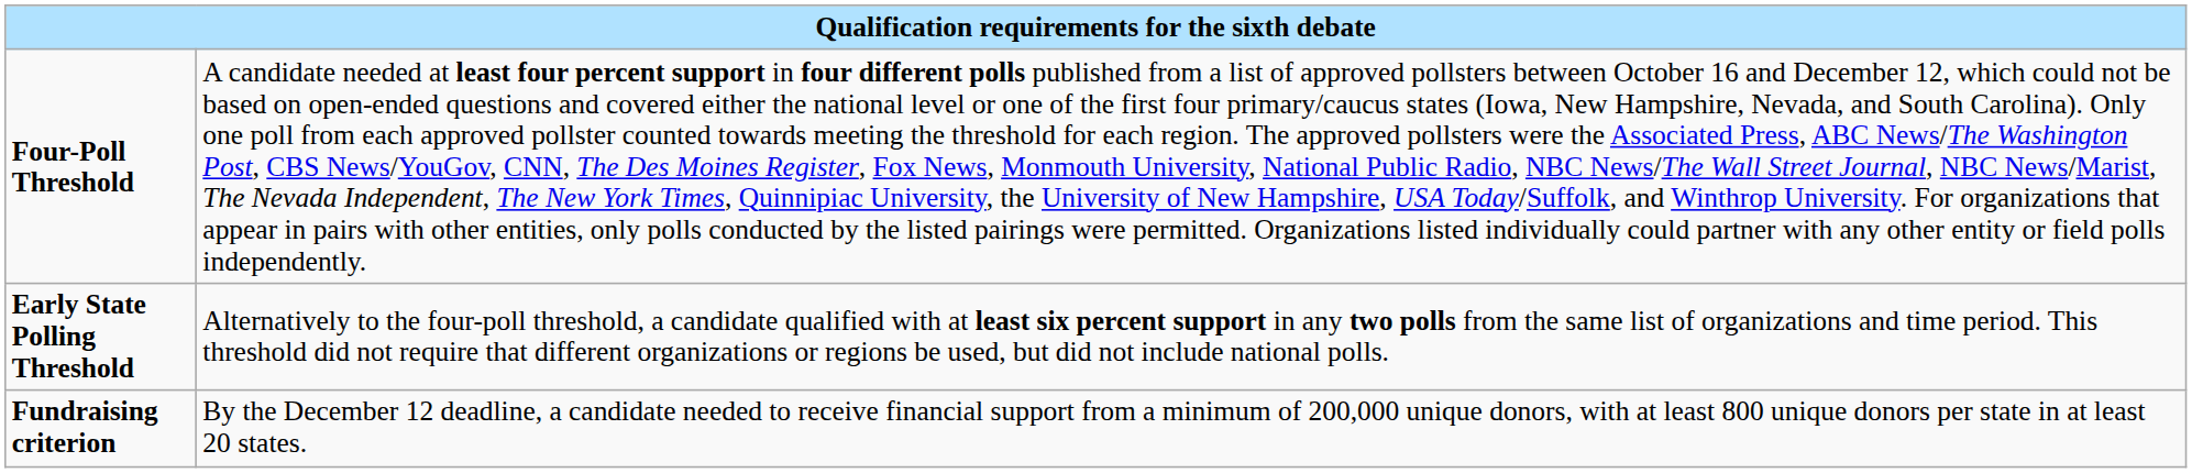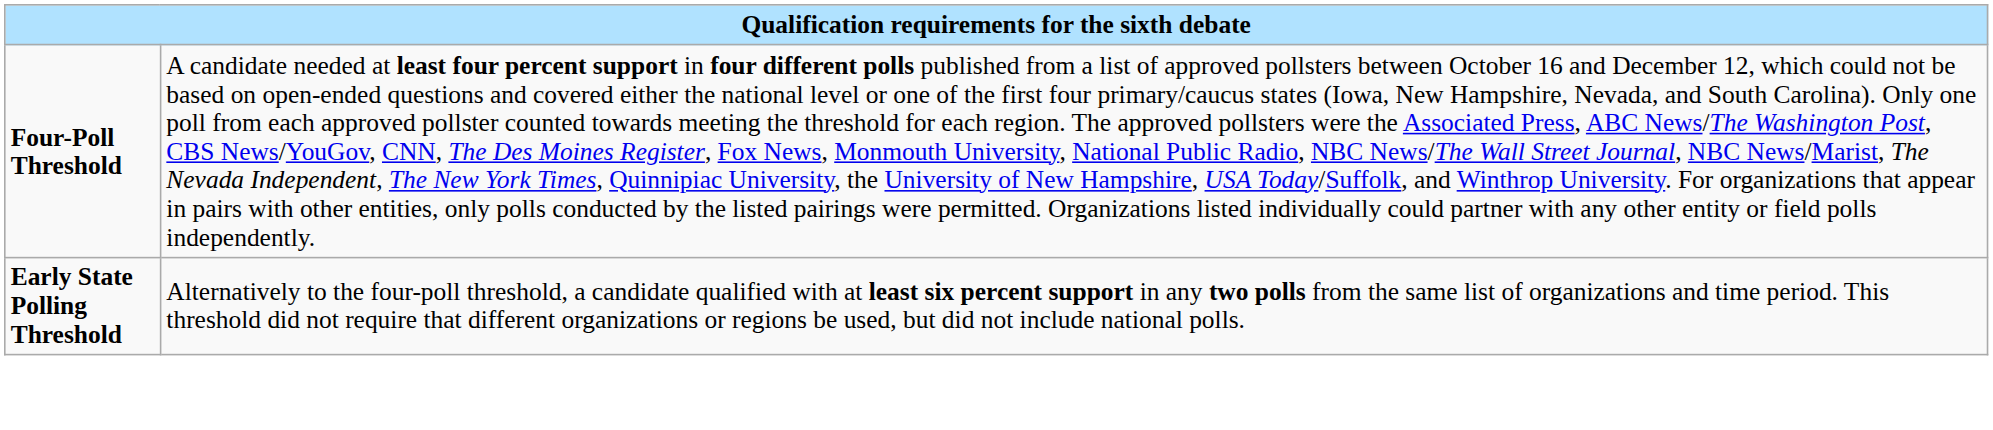 <table class="wikitable collapsible collapsed";">
 <tr>
 <th colspan="2" style="color:black; vertical-align:top; text-align:center; background-color:#B0E2FF;" class="table-no">Qualification requirements for the sixth debate</th>
 </tr>
 <tr>
 <td><strong>Four-Poll Threshold</strong></td>
 <td>A candidate needed at <strong>least four percent support</strong> in <strong>four different polls</strong> published from a list of approved pollsters between October 16 and December 12, which could not be based on open-ended questions and covered either the national level or one of the first four primary/caucus states (Iowa, New Hampshire, Nevada, and South Carolina). Only one poll from each approved pollster counted towards meeting the threshold for each region. The approved pollsters were the <a href='#'>Associated Press</a>, <a href='#'>ABC News</a>/<em><a href='#'>The Washington Post</a></em>, <a href='#'>CBS News</a>/<a href='#'>YouGov</a>, <a href='#'>CNN</a>, <em><a href='#'>The Des Moines Register</a></em>, <a href='#'>Fox News</a>, <a href='#'>Monmouth University</a>, <a href='#'>National Public Radio</a>, <a href='#'>NBC News</a>/<em><a href='#'>The Wall Street Journal</a></em>, <a href='#'>NBC News</a>/<a href='#'>Marist</a>, <em>The Nevada Independent</em>, <em><a href='#'>The New York Times</a></em>, <a href='#'>Quinnipiac University</a>, the <a href='#'>University of New Hampshire</a>, <em><a href='#'>USA Today</a></em>/<a href='#'>Suffolk</a>, and <a href='#'>Winthrop University</a>. For organizations that appear in pairs with other entities, only polls conducted by the listed pairings were permitted.  Organizations listed individually could partner with any other entity or field polls independently.</td>
 </tr>
 <tr>
 <td><strong>Early State Polling Threshold</strong></td>
 <td>Alternatively to the four-poll threshold, a candidate qualified with at <strong>least six percent support</strong> in any <strong>two polls</strong> from the same list of organizations and time period.  This threshold did not require that different organizations or regions be used, but did not include national polls.</td>
 </tr>
-<tr>
-<td><strong>Fundraising criterion</strong></td>
-<td>By the December 12 deadline, a candidate needed to receive financial support from a minimum of 200,000 unique donors, with at least 800 unique donors per state in at least 20 states.</td>
-</tr>
 </table>
